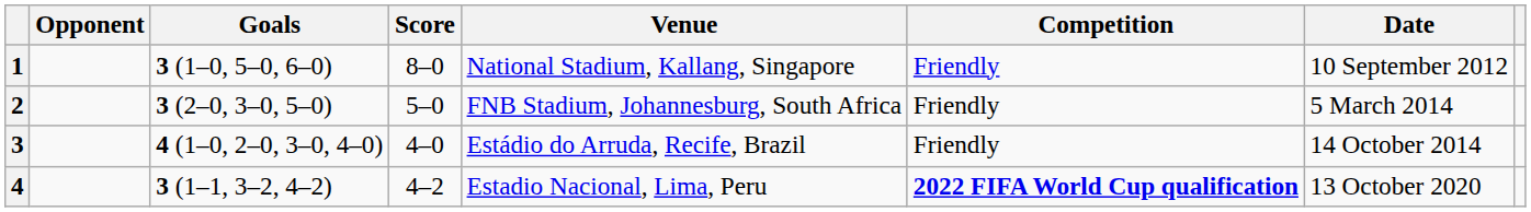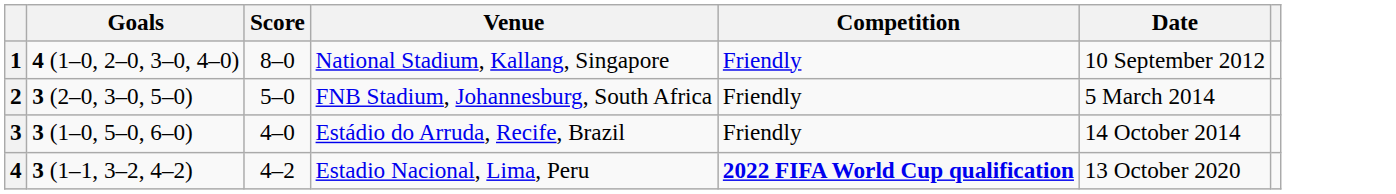 <table class="wikitable sortable">
 <tr>
 <th></th>
-<th>Opponent</th>
 <th>Goals</th>
 <th>Score</th>
 <th>Venue</th>
 <th>Competition</th>
 <th>Date</th>
 <th class="unsortable"></th>
 </tr>
 <tr>
 <th style="text-align: center">1</th>
-<td data-sort-value="Switzerland"></td>
-<td data-sort-value="3"><strong>3</strong> (1–0, 5–0, 6–0)</td>
+<td data-sort-value="4"><strong>4</strong> (1–0, 2–0, 3–0, 4–0)</td>
 <td data-sort-value="8" style="text-align: center">8–0</td>
 <td><a href='#'>National Stadium</a>, <a href='#'>Kallang</a>, Singapore</td>
 <td><a href='#'>Friendly</a></td>
 <td>10 September 2012</td>
 <td style="text-align: center"></td>
 </tr>
 <tr>
 <th style="text-align: center">2</th>
-<td data-sort-value="Brazil"></td>
 <td data-sort-value="3"><strong>3</strong> (2–0, 3–0, 5–0)</td>
 <td data-sort-value="2" style="text-align: center">5–0</td>
 <td><a href='#'>FNB Stadium</a>, <a href='#'>Johannesburg</a>, South Africa</td>
 <td>Friendly</td>
 <td>5 March 2014</td>
 <td style="text-align: center"></td>
 </tr>
 <tr>
 <th style="text-align: center">3</th>
-<td data-sort-value="Singapore"></td>
-<td data-sort-value="4"><strong>4</strong> (1–0, 2–0, 3–0, 4–0)</td>
+<td data-sort-value="3"><strong>3</strong> (1–0, 5–0, 6–0)</td>
 <td data-sort-value="4" style="text-align: center">4–0</td>
 <td><a href='#'>Estádio do Arruda</a>, <a href='#'>Recife</a>, Brazil</td>
 <td>Friendly</td>
 <td>14 October 2014</td>
 <td style="text-align: center"></td>
 </tr>
 <tr>
 <th style="text-align: center">4</th>
-<td data-sort-value="Panama"></td>
 <td data-sort-value="3"><strong>3</strong> (1–1, 3–2, 4–2)</td>
 <td data-sort-value="4" style="text-align: center">4–2</td>
 <td><a href='#'>Estadio Nacional</a>, <a href='#'>Lima</a>, Peru</td>
 <td><strong><a href='#'>2022 FIFA World Cup qualification</a></strong></td>
 <td>13 October 2020</td>
 <td style="text-align: center"></td>
 </tr>
 </table>
